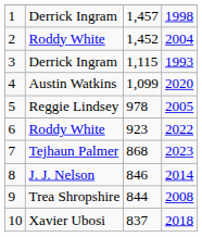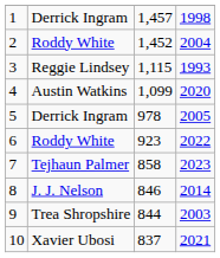 <table class="wikitable">
 <tr>
 </tr>
 <tr>
 <td>1</td>
 <td>Derrick Ingram</td>
 <td>1,457</td>
 <td><a href='#'>1998</a></td>
 </tr>
 <tr>
 <td>2</td>
 <td><a href='#'>Roddy White</a></td>
 <td>1,452</td>
 <td><a href='#'>2004</a></td>
 </tr>
 <tr>
 <td>3</td>
-<td>Derrick Ingram</td>
+<td>Reggie Lindsey</td>
 <td>1,115</td>
 <td><a href='#'>1993</a></td>
 </tr>
 <tr>
 <td>4</td>
 <td>Austin Watkins</td>
 <td>1,099</td>
 <td><a href='#'>2020</a></td>
 </tr>
 <tr>
 <td>5</td>
-<td>Reggie Lindsey</td>
+<td>Derrick Ingram</td>
 <td>978</td>
 <td><a href='#'>2005</a></td>
 </tr>
 <tr>
 <td>6</td>
 <td><a href='#'>Roddy White</a></td>
 <td>923</td>
 <td><a href='#'>2022</a></td>
 </tr>
 <tr>
 <td>7</td>
 <td><a href='#'>Tejhaun Palmer</a></td>
-<td>868</td>
+<td>858</td>
 <td><a href='#'>2023</a></td>
 </tr>
 <tr>
 <td>8</td>
 <td><a href='#'>J. J. Nelson</a></td>
 <td>846</td>
 <td><a href='#'>2014</a></td>
 </tr>
 <tr>
 <td>9</td>
 <td>Trea Shropshire</td>
 <td>844</td>
-<td><a href='#'>2008</a></td>
+<td><a href='#'>2003</a></td>
 </tr>
 <tr>
 <td>10</td>
 <td>Xavier Ubosi</td>
 <td>837</td>
-<td><a href='#'>2018</a></td>
+<td><a href='#'>2021</a></td>
 </tr>
 </table>
